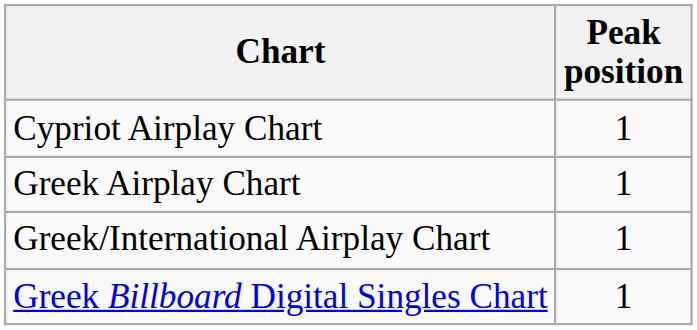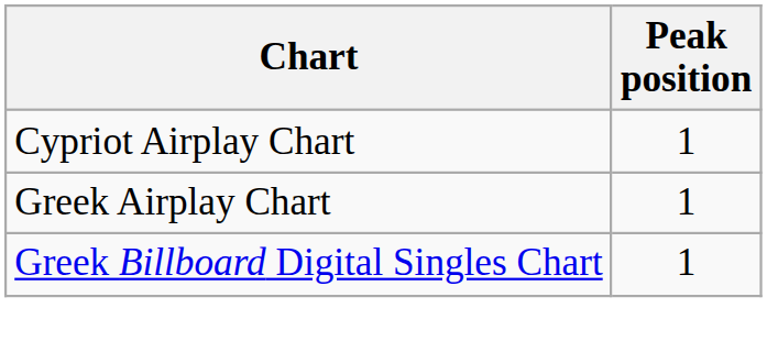 <table class="wikitable">
 <tr>
 <th>Chart</th>
 <th>Peak <br>position</th>
 </tr>
 <tr>
 <td>Cypriot Airplay Chart</td>
 <td align="center">1</td>
 </tr>
 <tr>
 <td>Greek Airplay Chart</td>
 <td align="center">1</td>
 </tr>
 <tr>
-<td>Greek/International Airplay Chart</td>
-<td align="center">1</td>
-</tr>
-<tr>
 <td><a href='#'>Greek <em>Billboard</em> Digital Singles Chart</a></td>
 <td align="center">1</td>
 </tr>
 </table>
